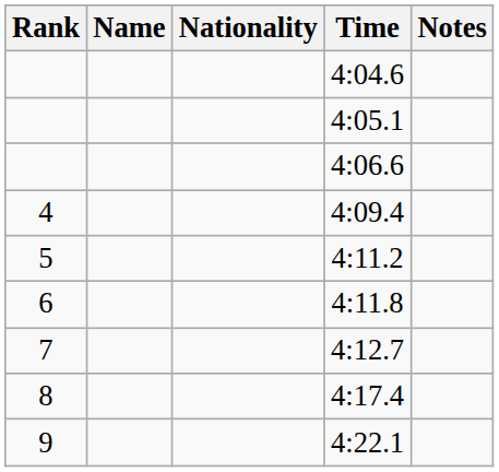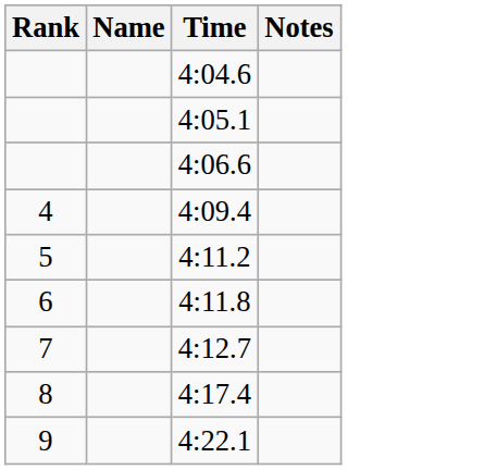 <table class="wikitable sortable" style="text-align:center">
 <tr>
 <th>Rank</th>
 <th>Name</th>
-<th>Nationality</th>
 <th>Time</th>
 <th>Notes</th>
 </tr>
 <tr>
 <td></td>
-<td align=left></td>
 <td align=left></td>
 <td>4:04.6</td>
 <td></td>
 </tr>
 <tr>
 <td></td>
 <td align=left></td>
-<td align=left></td>
 <td>4:05.1</td>
 <td></td>
 </tr>
 <tr>
 <td></td>
-<td align=left></td>
 <td align=left></td>
 <td>4:06.6</td>
 <td></td>
 </tr>
 <tr>
 <td>4</td>
 <td align=left></td>
-<td align=left></td>
 <td>4:09.4</td>
 <td></td>
 </tr>
 <tr>
 <td>5</td>
-<td align=left></td>
 <td align=left></td>
 <td>4:11.2</td>
 <td></td>
 </tr>
 <tr>
 <td>6</td>
 <td align=left></td>
-<td align=left></td>
 <td>4:11.8</td>
 <td></td>
 </tr>
 <tr>
 <td>7</td>
-<td align=left></td>
 <td align=left></td>
 <td>4:12.7</td>
 <td></td>
 </tr>
 <tr>
 <td>8</td>
 <td align=left></td>
-<td align=left></td>
 <td>4:17.4</td>
 <td></td>
 </tr>
 <tr>
 <td>9</td>
 <td align=left></td>
-<td align=left></td>
 <td>4:22.1</td>
 <td></td>
 </tr>
 </table>
